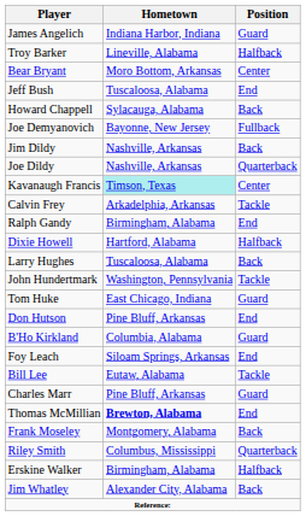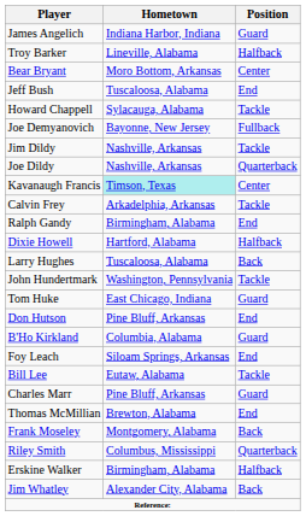 <table class="wikitable" border="1">
 <tr ;>
 <th>Player</th>
 <th>Hometown</th>
 <th>Position</th>
 </tr>
 <tr>
 <td>James Angelich</td>
 <td><a href='#'>Indiana Harbor, Indiana</a></td>
 <td><a href='#'>Guard</a></td>
 </tr>
 <tr>
 <td>Troy Barker</td>
 <td><a href='#'>Lineville, Alabama</a></td>
 <td><a href='#'>Halfback</a></td>
 </tr>
 <tr>
 <td><a href='#'>Bear Bryant</a></td>
 <td><a href='#'>Moro Bottom, Arkansas</a></td>
 <td><a href='#'>Center</a></td>
 </tr>
 <tr>
 <td>Jeff Bush</td>
 <td><a href='#'>Tuscaloosa, Alabama</a></td>
 <td><a href='#'>End</a></td>
 </tr>
 <tr>
 <td>Howard Chappell</td>
 <td><a href='#'>Sylacauga, Alabama</a></td>
-<td><a href='#'>Back</a></td>
+<td><a href='#'>Tackle</a></td>
 </tr>
 <tr>
 <td>Joe Demyanovich</td>
 <td><a href='#'>Bayonne, New Jersey</a></td>
 <td><a href='#'>Fullback</a></td>
 </tr>
 <tr>
 <td>Jim Dildy</td>
 <td><a href='#'>Nashville, Arkansas</a></td>
-<td><a href='#'>Back</a></td>
+<td><a href='#'>Tackle</a></td>
 </tr>
 <tr>
 <td>Joe Dildy</td>
 <td><a href='#'>Nashville, Arkansas</a></td>
 <td><a href='#'>Quarterback</a></td>
 </tr>
 <tr>
 <td>Kavanaugh Francis</td>
 <td style="background: paleturquoise;"><a href='#'>Timson, Texas</a></td>
 <td><a href='#'>Center</a></td>
 </tr>
 <tr>
 <td>Calvin Frey</td>
 <td><a href='#'>Arkadelphia, Arkansas</a></td>
 <td><a href='#'>Tackle</a></td>
 </tr>
 <tr>
 <td>Ralph Gandy</td>
 <td><a href='#'>Birmingham, Alabama</a></td>
 <td><a href='#'>End</a></td>
 </tr>
 <tr>
 <td><a href='#'>Dixie Howell</a></td>
 <td><a href='#'>Hartford, Alabama</a></td>
 <td><a href='#'>Halfback</a></td>
 </tr>
 <tr>
 <td>Larry Hughes</td>
 <td><a href='#'>Tuscaloosa, Alabama</a></td>
 <td><a href='#'>Back</a></td>
 </tr>
 <tr>
 <td>John Hundertmark</td>
 <td><a href='#'>Washington, Pennsylvania</a></td>
 <td><a href='#'>Tackle</a></td>
 </tr>
 <tr>
 <td>Tom Huke</td>
 <td><a href='#'>East Chicago, Indiana</a></td>
 <td><a href='#'>Guard</a></td>
 </tr>
 <tr>
 <td><a href='#'>Don Hutson</a></td>
 <td><a href='#'>Pine Bluff, Arkansas</a></td>
 <td><a href='#'>End</a></td>
 </tr>
 <tr>
 <td><a href='#'>B'Ho Kirkland</a></td>
 <td><a href='#'>Columbia, Alabama</a></td>
 <td><a href='#'>Guard</a></td>
 </tr>
 <tr>
 <td>Foy Leach</td>
 <td><a href='#'>Siloam Springs, Arkansas</a></td>
 <td><a href='#'>End</a></td>
 </tr>
 <tr>
 <td><a href='#'>Bill Lee</a></td>
 <td><a href='#'>Eutaw, Alabama</a></td>
 <td><a href='#'>Tackle</a></td>
 </tr>
 <tr>
 <td>Charles Marr</td>
 <td><a href='#'>Pine Bluff, Arkansas</a></td>
 <td><a href='#'>Guard</a></td>
 </tr>
 <tr>
 <td>Thomas McMillian</td>
-<td><strong><a href='#'>Brewton, Alabama</a></strong></td>
+<td><a href='#'>Brewton, Alabama</a></td>
 <td><a href='#'>End</a></td>
 </tr>
 <tr>
 <td><a href='#'>Frank Moseley</a></td>
 <td><a href='#'>Montgomery, Alabama</a></td>
 <td><a href='#'>Back</a></td>
 </tr>
 <tr>
 <td><a href='#'>Riley Smith</a></td>
 <td><a href='#'>Columbus, Mississippi</a></td>
 <td><a href='#'>Quarterback</a></td>
 </tr>
 <tr>
 <td>Erskine Walker</td>
 <td><a href='#'>Birmingham, Alabama</a></td>
 <td><a href='#'>Halfback</a></td>
 </tr>
 <tr>
 <td><a href='#'>Jim Whatley</a></td>
 <td><a href='#'>Alexander City, Alabama</a></td>
 <td><a href='#'>Back</a></td>
 </tr>
 <tr>
 <td colspan="3" style="font-size: 8pt" align="center"><strong>Reference:</strong></td>
 </tr>
 </table>
